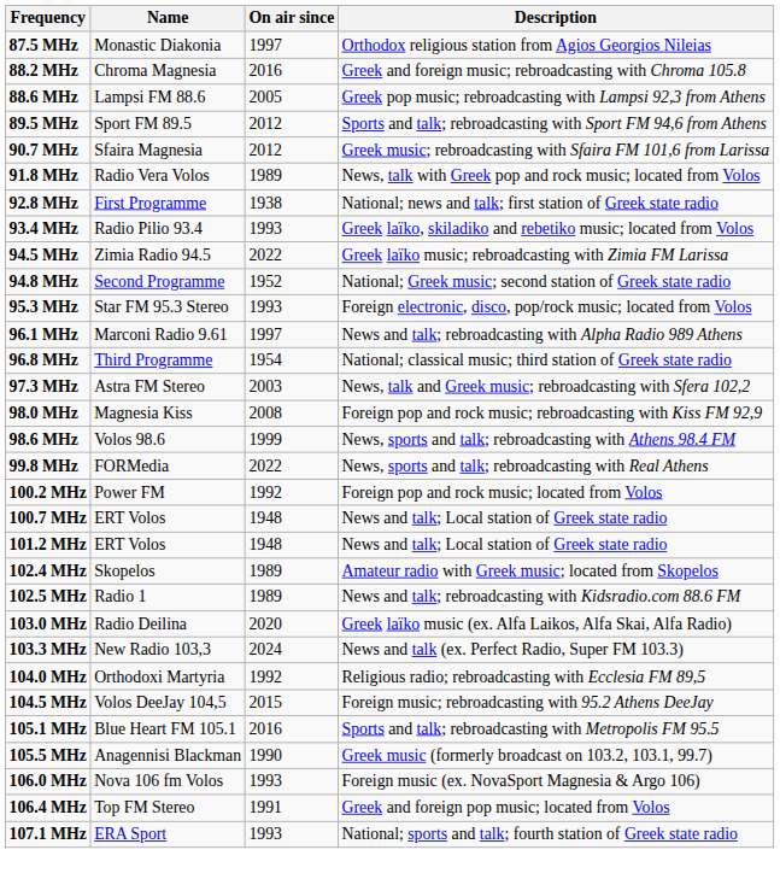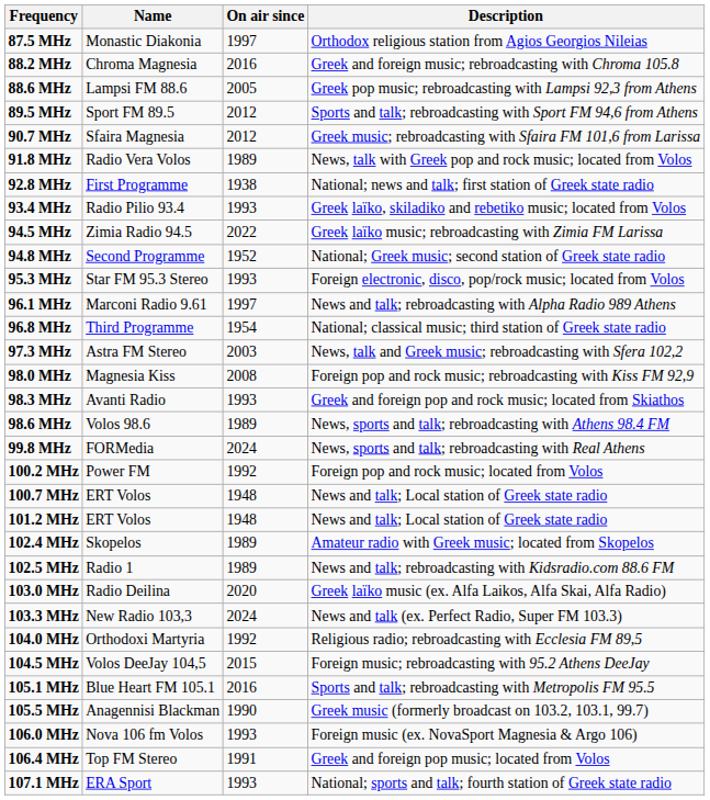 <table class="wikitable">
 <tr>
 <th>Frequency</th>
 <th>Name</th>
 <th>On air since</th>
 <th>Description</th>
 </tr>
 <tr>
 <td><strong>87.5 MHz</strong></td>
 <td>Monastic Diakonia</td>
 <td>1997</td>
 <td><a href='#'>Orthodox</a> religious station from <a href='#'>Agios Georgios Nileias</a></td>
 </tr>
 <tr>
 <td><strong>88.2 MHz</strong></td>
 <td>Chroma Magnesia</td>
 <td>2016</td>
 <td><a href='#'>Greek</a> and foreign music; rebroadcasting with <em>Chroma 105.8</em></td>
 </tr>
 <tr>
 <td><strong>88.6 MHz</strong></td>
 <td>Lampsi FM 88.6</td>
 <td>2005</td>
 <td><a href='#'>Greek</a> pop music; rebroadcasting with <em>Lampsi 92,3 from Athens</em></td>
 </tr>
 <tr>
 <td><strong>89.5 MHz</strong></td>
 <td>Sport FM 89.5</td>
 <td>2012</td>
 <td><a href='#'>Sports</a> and <a href='#'>talk</a>; rebroadcasting with <em>Sport FM 94,6 from Athens</em></td>
 </tr>
 <tr>
 <td><strong>90.7 MHz</strong></td>
 <td>Sfaira Magnesia</td>
 <td>2012</td>
 <td><a href='#'>Greek music</a>; rebroadcasting with <em>Sfaira FM 101,6 from Larissa</em></td>
 </tr>
 <tr>
 <td><strong>91.8 MHz</strong></td>
 <td>Radio Vera Volos</td>
 <td>1989</td>
 <td>News, <a href='#'>talk</a> with <a href='#'>Greek</a> pop and rock music; located from <a href='#'>Volos</a></td>
 </tr>
 <tr>
 <td><strong>92.8 MHz</strong></td>
 <td><a href='#'>First Programme</a></td>
 <td>1938</td>
 <td>National; news and <a href='#'>talk</a>; first station of <a href='#'>Greek state radio</a></td>
 </tr>
 <tr>
 <td><strong>93.4 MHz</strong></td>
 <td>Radio Pilio 93.4</td>
 <td>1993</td>
 <td><a href='#'>Greek</a> <a href='#'>laïko</a>, <a href='#'>skiladiko</a> and <a href='#'>rebetiko</a> music; located from <a href='#'>Volos</a></td>
 </tr>
 <tr>
 <td><strong>94.5 MHz</strong></td>
 <td>Zimia Radio 94.5</td>
 <td>2022</td>
 <td><a href='#'>Greek</a> <a href='#'>laïko</a> music; rebroadcasting with <em>Zimia FM Larissa</em></td>
 </tr>
 <tr>
 <td><strong>94.8 MHz</strong></td>
 <td><a href='#'>Second Programme</a></td>
 <td>1952</td>
 <td>National; <a href='#'>Greek music</a>; second station of <a href='#'>Greek state radio</a></td>
 </tr>
 <tr>
 <td><strong>95.3 MHz</strong></td>
 <td>Star FM 95.3 Stereo</td>
 <td>1993</td>
 <td>Foreign <a href='#'>electronic</a>, <a href='#'>disco</a>, pop/rock music; located from <a href='#'>Volos</a></td>
 </tr>
 <tr>
 <td><strong>96.1 MHz</strong></td>
 <td>Marconi Radio 9.61</td>
 <td>1997</td>
 <td>News and <a href='#'>talk</a>; rebroadcasting with <em>Alpha Radio 989 Athens</em></td>
 </tr>
 <tr>
 <td><strong>96.8 MHz</strong></td>
 <td><a href='#'>Third Programme</a></td>
 <td>1954</td>
 <td>National; classical music; third station of <a href='#'>Greek state radio</a></td>
 </tr>
 <tr>
 <td><strong>97.3 MHz</strong></td>
 <td>Astra FM Stereo</td>
 <td>2003</td>
 <td>News, <a href='#'>talk</a> and <a href='#'>Greek music</a>; rebroadcasting with <em>Sfera 102,2</em></td>
 </tr>
 <tr>
 <td><strong>98.0 MHz</strong></td>
 <td>Magnesia Kiss</td>
 <td>2008</td>
 <td>Foreign pop and rock music; rebroadcasting with <em>Kiss FM 92,9</em></td>
 </tr>
 <tr>
+<td><strong>98.3 MHz</strong></td>
+<td>Avanti Radio</td>
+<td>1993</td>
+<td><a href='#'>Greek</a> and foreign pop and rock music; located from <a href='#'>Skiathos</a></td>
+</tr>
+<tr>
 <td><strong>98.6 MHz</strong></td>
 <td>Volos 98.6</td>
-<td>1999</td>
+<td>1989</td>
 <td>News, <a href='#'>sports</a> and <a href='#'>talk</a>; rebroadcasting with <em><a href='#'>Athens 98.4 FM</a></em></td>
 </tr>
 <tr>
 <td><strong>99.8 MHz</strong></td>
 <td>FORMedia</td>
-<td>2022</td>
+<td>2024</td>
 <td>News, <a href='#'>sports</a> and <a href='#'>talk</a>; rebroadcasting with <em>Real Athens</em></td>
 </tr>
 <tr>
 <td><strong>100.2 MHz</strong></td>
 <td>Power FM</td>
 <td>1992</td>
 <td>Foreign pop and rock music; located from <a href='#'>Volos</a></td>
 </tr>
 <tr>
 <td><strong>100.7 MHz</strong></td>
 <td>ERT Volos</td>
 <td>1948</td>
 <td>News and <a href='#'>talk</a>; Local station of <a href='#'>Greek state radio</a></td>
 </tr>
 <tr>
 <td><strong>101.2 MHz</strong></td>
 <td>ERT Volos</td>
 <td>1948</td>
 <td>News and <a href='#'>talk</a>; Local station of <a href='#'>Greek state radio</a></td>
 </tr>
 <tr>
 <td><strong>102.4 MHz</strong></td>
 <td>Skopelos</td>
 <td>1989</td>
 <td><a href='#'>Amateur radio</a> with <a href='#'>Greek music</a>; located from <a href='#'>Skopelos</a></td>
 </tr>
 <tr>
 <td><strong>102.5 MHz</strong></td>
 <td>Radio 1</td>
 <td>1989</td>
 <td>News and <a href='#'>talk</a>; rebroadcasting with <em>Kidsradio.com 88.6 FM</em></td>
 </tr>
 <tr>
 <td><strong>103.0 MHz</strong></td>
 <td>Radio Deilina</td>
 <td>2020</td>
 <td><a href='#'>Greek</a> <a href='#'>laïko</a> music (ex. Alfa Laikos, Alfa Skai, Alfa Radio)</td>
 </tr>
 <tr>
 <td><strong>103.3 MHz</strong></td>
 <td>New Radio 103,3</td>
 <td>2024</td>
 <td>News and <a href='#'>talk</a> (ex. Perfect Radio, Super FM 103.3)</td>
 </tr>
 <tr>
 <td><strong>104.0 MHz</strong></td>
 <td>Orthodoxi Martyria</td>
 <td>1992</td>
 <td>Religious radio; rebroadcasting with <em>Ecclesia FM 89,5</em></td>
 </tr>
 <tr>
 <td><strong>104.5 MHz</strong></td>
 <td>Volos DeeJay 104,5</td>
 <td>2015</td>
 <td>Foreign music; rebroadcasting with <em>95.2 Athens DeeJay</em></td>
 </tr>
 <tr>
 <td><strong>105.1 MHz</strong></td>
 <td>Blue Heart FM 105.1</td>
 <td>2016</td>
 <td><a href='#'>Sports</a> and <a href='#'>talk</a>; rebroadcasting with <em>Metropolis FM 95.5</em></td>
 </tr>
 <tr>
 <td><strong>105.5 MHz</strong></td>
 <td>Anagennisi Blackman</td>
 <td>1990</td>
 <td><a href='#'>Greek music</a> (formerly broadcast on 103.2, 103.1, 99.7)</td>
 </tr>
 <tr>
 <td><strong>106.0 MHz</strong></td>
 <td>Nova 106 fm Volos</td>
 <td>1993</td>
 <td>Foreign music (ex. NovaSport Magnesia & Argo 106)</td>
 </tr>
 <tr>
 <td><strong>106.4 MHz</strong></td>
 <td>Top FM Stereo</td>
 <td>1991</td>
 <td><a href='#'>Greek</a> and foreign pop music; located from <a href='#'>Volos</a></td>
 </tr>
 <tr>
 <td><strong>107.1 MHz</strong></td>
 <td><a href='#'>ERA Sport</a></td>
 <td>1993</td>
 <td>National; <a href='#'>sports</a> and <a href='#'>talk</a>; fourth station of <a href='#'>Greek state radio</a></td>
 </tr>
 </table>
